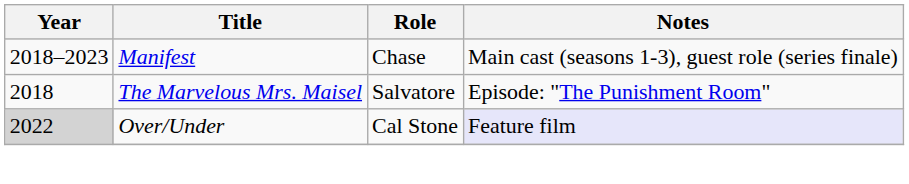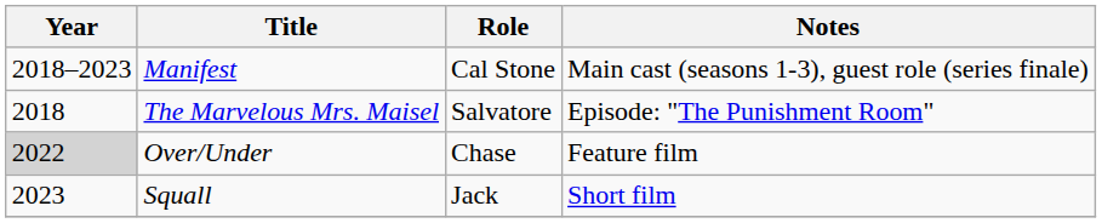 <table class="wikitable sortable">
 <tr>
 <th>Year</th>
 <th>Title</th>
 <th>Role</th>
 <th>Notes</th>
 </tr>
 <tr>
 <td>2018–2023</td>
 <td><em><a href='#'>Manifest</a></em></td>
-<td>Chase</td>
+<td>Cal Stone</td>
 <td>Main cast (seasons 1-3), guest role (series finale)</td>
 </tr>
 <tr>
 <td>2018</td>
 <td><em><a href='#'>The Marvelous Mrs. Maisel</a></em></td>
 <td>Salvatore</td>
 <td>Episode: "<a href='#'>The Punishment Room</a>"</td>
 </tr>
 <tr>
 <td style="background: lightgrey;">2022</td>
 <td><em>Over/Under</em></td>
-<td>Cal Stone</td>
-<td style="background: lavender;">Feature film</td>
+<td>Chase</td>
+<td>Feature film</td>
+</tr>
+<tr>
+<td>2023</td>
+<td><em>Squall</em></td>
+<td>Jack</td>
+<td><a href='#'>Short film</a></td>
 </tr>
 <tr>
 </tr>
 </table>
